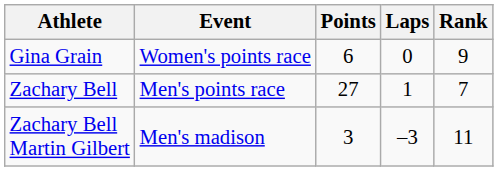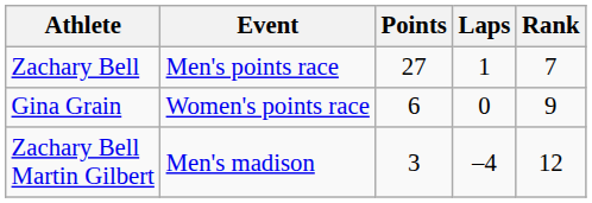 <table class=wikitable style="font-size:90%">
 <tr>
 <th>Athlete</th>
 <th>Event</th>
 <th>Points</th>
 <th>Laps</th>
 <th>Rank</th>
 </tr>
 <tr align=center>
+<td align=left><a href='#'>Zachary Bell</a></td>
+<td align=left><a href='#'>Men's points race</a></td>
+<td>27</td>
+<td>1</td>
+<td>7</td>
+</tr>
+<tr align=center>
 <td align=left><a href='#'>Gina Grain</a></td>
 <td align=left><a href='#'>Women's points race</a></td>
 <td>6</td>
 <td>0</td>
 <td>9</td>
 </tr>
 <tr align=center>
-<td align=left><a href='#'>Zachary Bell</a></td>
-<td align=left><a href='#'>Men's points race</a></td>
-<td>27</td>
-<td>1</td>
-<td>7</td>
-</tr>
-<tr align=center>
 <td align=left><a href='#'>Zachary Bell</a> <br><a href='#'>Martin Gilbert</a></td>
 <td align=left><a href='#'>Men's madison</a></td>
 <td>3</td>
-<td>–3</td>
-<td>11</td>
+<td>–4</td>
+<td>12</td>
 </tr>
 </table>
